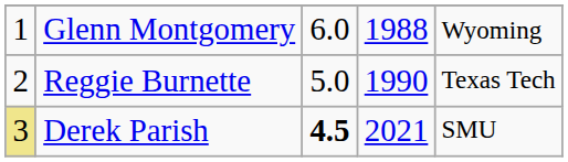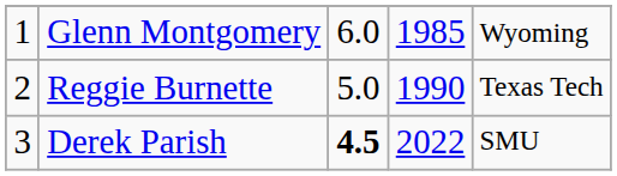 <table class="wikitable">
 <tr>
 </tr>
 <tr>
 <td>1</td>
 <td><a href='#'>Glenn Montgomery</a></td>
 <td>6.0</td>
-<td><a href='#'>1988</a></td>
+<td><a href='#'>1985</a></td>
 <td style="font-size:80%;">Wyoming</td>
 </tr>
 <tr>
 <td>2</td>
 <td><a href='#'>Reggie Burnette</a></td>
 <td>5.0</td>
 <td><a href='#'>1990</a></td>
 <td style="font-size:80%;">Texas Tech</td>
 </tr>
 <tr>
-<td style="background: khaki;">3</td>
+<td>3</td>
 <td><a href='#'>Derek Parish</a></td>
 <td><strong>4.5</strong></td>
-<td><a href='#'>2021</a></td>
+<td><a href='#'>2022</a></td>
 <td style="font-size:80%;">SMU</td>
 </tr>
 </table>
